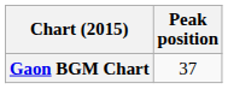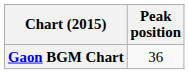 <table class="wikitable plainrowheaders sortable" style="text-align:center;" border="1">
 <tr>
 <th scope="col">Chart (2015)</th>
 <th scope="col">Peak<br>position</th>
 </tr>
 <tr>
 <th scope="row"><a href='#'>Gaon</a> BGM Chart</th>
-<td>37</td>
+<td>36</td>
 </tr>
 </table>
